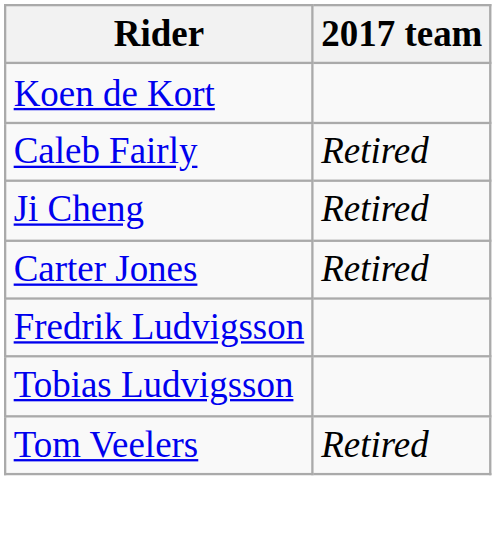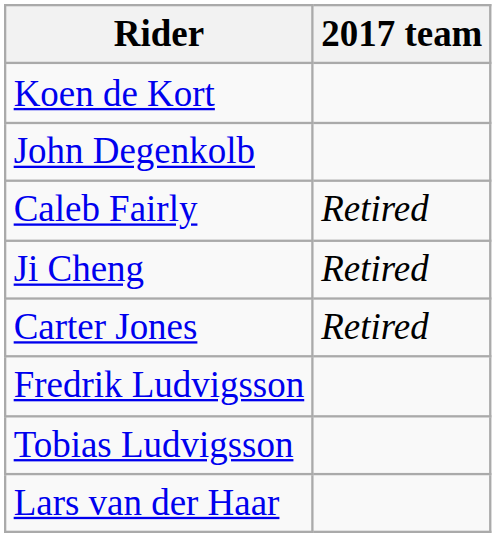 <table class="wikitable">
 <tr>
 <th>Rider</th>
 <th>2017 team</th>
 </tr>
 <tr>
 <td><a href='#'>Koen de Kort</a></td>
+<td></td>
+</tr>
+<tr>
+<td><a href='#'>John Degenkolb</a></td>
 <td></td>
 </tr>
 <tr>
 <td><a href='#'>Caleb Fairly</a></td>
 <td><em>Retired</em></td>
 </tr>
 <tr>
 <td><a href='#'>Ji Cheng</a></td>
 <td><em>Retired</em></td>
 </tr>
 <tr>
 <td><a href='#'>Carter Jones</a></td>
 <td><em>Retired</em></td>
 </tr>
 <tr>
 <td><a href='#'>Fredrik Ludvigsson</a></td>
 <td></td>
 </tr>
 <tr>
 <td><a href='#'>Tobias Ludvigsson</a></td>
 <td></td>
 </tr>
 <tr>
-<td><a href='#'>Tom Veelers</a></td>
-<td><em>Retired</em></td>
+<td><a href='#'>Lars van der Haar</a></td>
+<td></td>
 </tr>
 </table>
